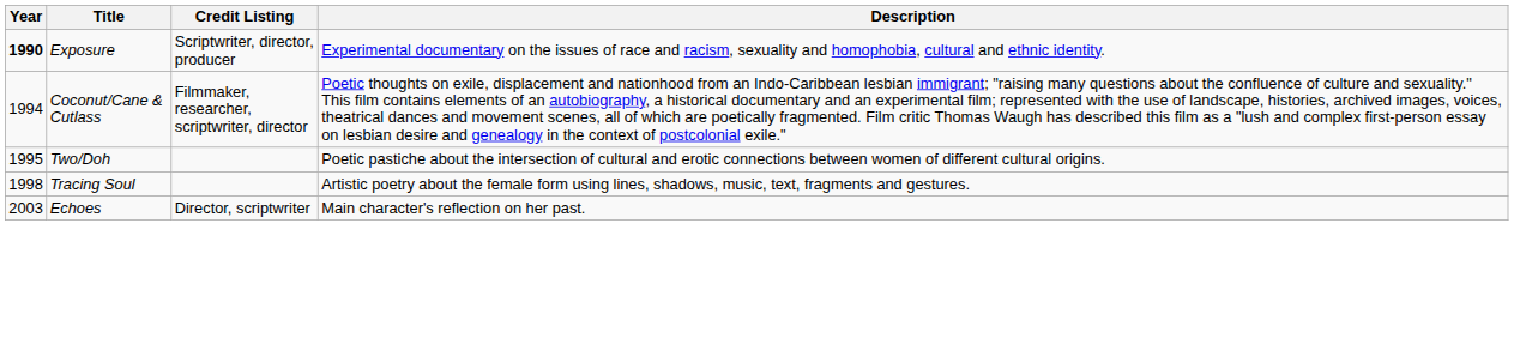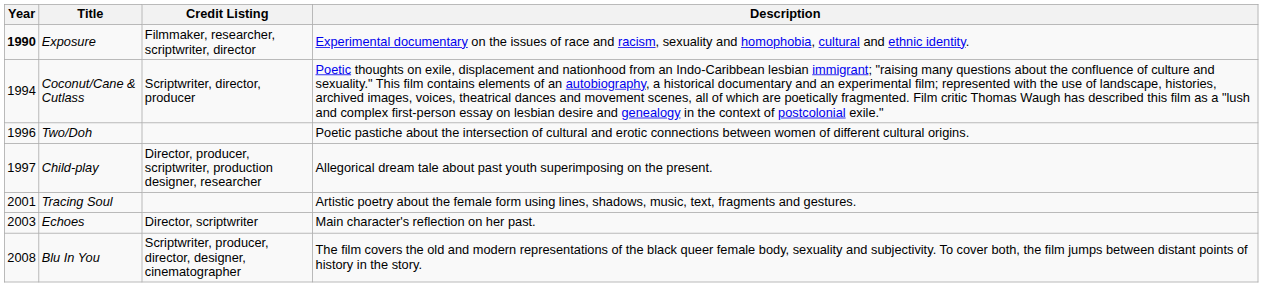 <table class="wikitable">
 <tr>
 <th>Year</th>
 <th>Title</th>
 <th>Credit Listing</th>
 <th>Description</th>
 </tr>
 <tr>
 <td><strong>1990</strong></td>
 <td><em>Exposure</em></td>
-<td>Scriptwriter, director, producer</td>
+<td>Filmmaker, researcher, scriptwriter, director</td>
 <td><a href='#'>Experimental documentary</a> on the issues of race and <a href='#'>racism</a>, sexuality and <a href='#'>homophobia</a>, <a href='#'>cultural</a> and <a href='#'>ethnic identity</a>.</td>
 </tr>
 <tr>
 <td>1994</td>
 <td><em>Coconut/Cane & Cutlass</em></td>
-<td>Filmmaker, researcher, scriptwriter, director</td>
+<td>Scriptwriter, director, producer</td>
 <td><a href='#'>Poetic</a> thoughts on exile, displacement and nationhood from an Indo-Caribbean lesbian <a href='#'>immigrant</a>; "raising many questions about the confluence of culture and sexuality." This film contains elements of an <a href='#'>autobiography</a>, a historical documentary and an experimental film; represented with the use of landscape, histories, archived images, voices, theatrical dances and movement scenes, all of which are poetically fragmented. Film critic Thomas Waugh has described this film as a "lush and complex first-person essay on lesbian desire and <a href='#'>genealogy</a> in the context of <a href='#'>postcolonial</a> exile."</td>
 </tr>
 <tr>
-<td>1995</td>
+<td>1996</td>
 <td><em>Two/Doh</em></td>
 <td></td>
 <td>Poetic pastiche about the intersection of cultural and erotic connections between women of different cultural origins.</td>
 </tr>
 <tr>
-<td>1998</td>
+<td>1997</td>
+<td><em>Child-play</em></td>
+<td>Director, producer, scriptwriter, production designer, researcher</td>
+<td>Allegorical dream tale about past youth superimposing on the present.</td>
+</tr>
+<tr>
+<td>2001</td>
 <td><em>Tracing Soul</em></td>
 <td></td>
 <td>Artistic poetry about the female form using lines, shadows, music, text, fragments and gestures.</td>
 </tr>
 <tr>
 <td>2003</td>
 <td><em>Echoes</em></td>
 <td>Director, scriptwriter</td>
 <td>Main character's reflection on her past.</td>
 </tr>
+<tr>
+<td>2008</td>
+<td><em>Blu In You</em></td>
+<td>Scriptwriter, producer, director, designer, cinematographer</td>
+<td>The film covers the old and modern representations of the black queer female body, sexuality and subjectivity. To cover both, the film jumps between distant points of history in the story.</td>
+</tr>
 </table>
